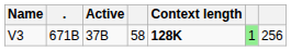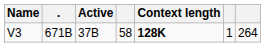 <table class="wikitable sortable">
 <tr>
 <th>Name</th>
 <th>.</th>
 <th>Active </th>
 <th></th>
 <th>Context length</th>
 <th></th>
 <th></th>
 </tr>
 <tr>
 <td>V3</td>
 <td>671B</td>
 <td>37B</td>
 <td>58</td>
 <td><strong>128K</strong></td>
-<td style="background: lightgreen;">1</td>
-<td>256</td>
+<td>1</td>
+<td>264</td>
 </tr>
 </table>
